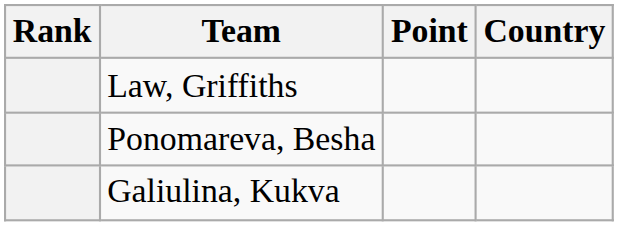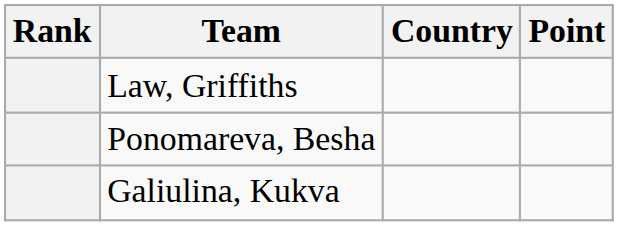 <table class="wikitable sortable">
 <tr>
 <th>Rank</th>
 <th>Team</th>
+<th>Country</th>
 <th>Point</th>
-<th>Country</th>
 </tr>
 <tr>
 <th></th>
 <td>Law, Griffiths</td>
 <td></td>
 <td></td>
 </tr>
 <tr>
 <th></th>
 <td>Ponomareva, Besha</td>
 <td></td>
 <td></td>
 </tr>
 <tr>
 <th></th>
 <td>Galiulina, Kukva</td>
 <td></td>
 <td></td>
 </tr>
 </table>
